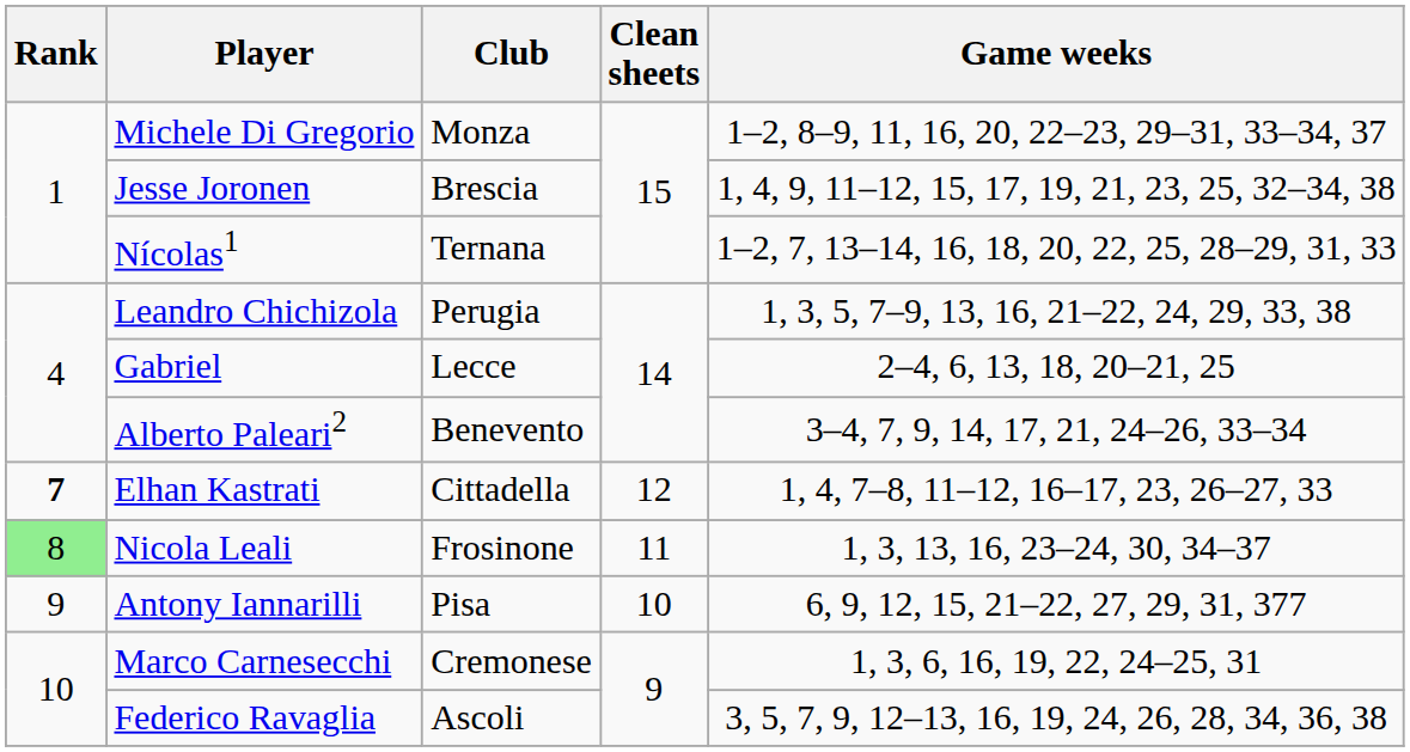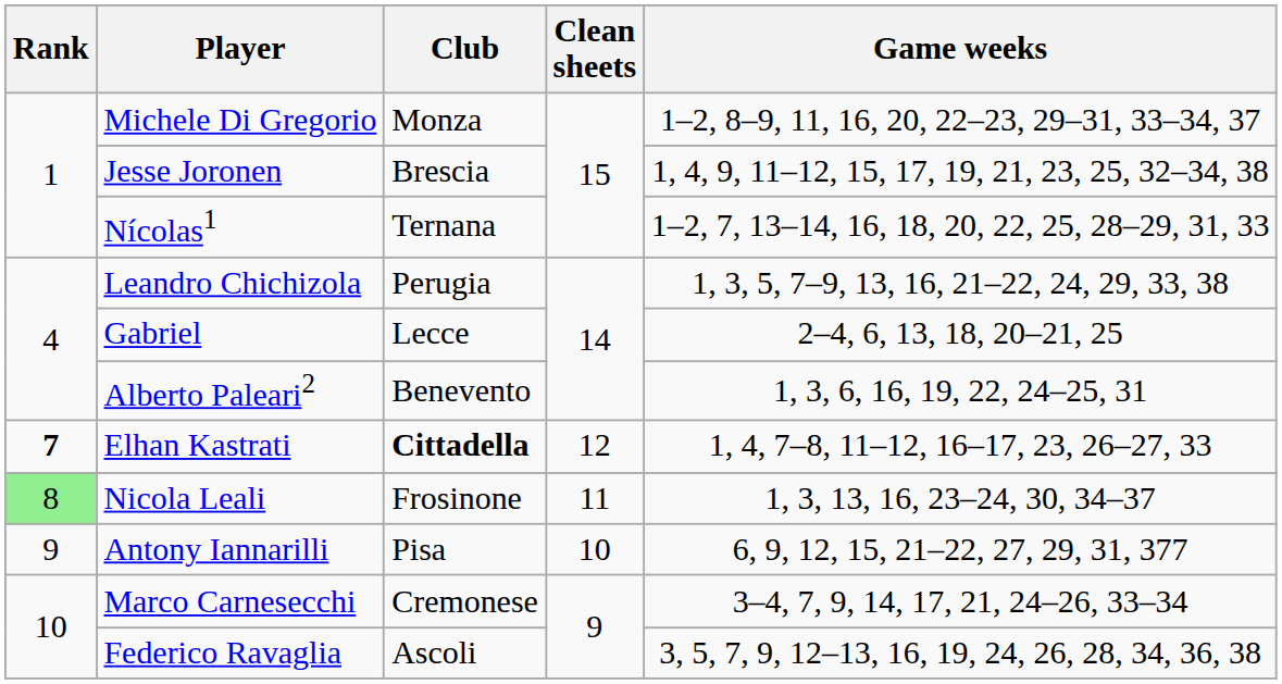 <table class="wikitable" style="text-align:center">
 <tr>
 <th>Rank</th>
 <th>Player</th>
 <th>Club</th>
 <th>Clean<br>sheets</th>
 <th>Game weeks</th>
 </tr>
 <tr>
 <td rowspan="3">1</td>
 <td align="left"> <a href='#'>Michele Di Gregorio</a></td>
 <td align="left">Monza</td>
 <td rowspan="3">15</td>
 <td>1–2, 8–9, 11, 16, 20, 22–23, 29–31, 33–34, 37</td>
 </tr>
 <tr>
 <td align="left"> <a href='#'>Jesse Joronen</a></td>
 <td align="left">Brescia</td>
 <td>1, 4, 9, 11–12, 15, 17, 19, 21, 23, 25, 32–34, 38</td>
 </tr>
 <tr>
 <td align="left"> <a href='#'>Nícolas</a><sup>1</sup></td>
 <td align="left">Ternana</td>
 <td>1–2, 7, 13–14, 16, 18, 20, 22, 25, 28–29, 31, 33</td>
 </tr>
 <tr>
 <td rowspan="3">4</td>
 <td align="left"> <a href='#'>Leandro Chichizola</a></td>
 <td align="left">Perugia</td>
 <td rowspan="3">14</td>
 <td>1, 3, 5, 7–9, 13, 16, 21–22, 24, 29, 33, 38</td>
 </tr>
 <tr>
 <td align="left"> <a href='#'>Gabriel</a></td>
 <td align="left">Lecce</td>
 <td>2–4, 6, 13, 18, 20–21, 25</td>
 </tr>
 <tr>
 <td align="left"> <a href='#'>Alberto Paleari</a><sup>2</sup></td>
 <td align="left">Benevento</td>
-<td>3–4, 7, 9, 14, 17, 21, 24–26, 33–34</td>
+<td>1, 3, 6, 16, 19, 22, 24–25, 31</td>
 </tr>
 <tr>
 <td><strong>7</strong></td>
 <td align="left"> <a href='#'>Elhan Kastrati</a></td>
-<td align="left">Cittadella</td>
+<td align="left"><strong>Cittadella</strong></td>
 <td>12</td>
 <td>1, 4, 7–8, 11–12, 16–17, 23, 26–27, 33</td>
 </tr>
 <tr>
 <td style="background: lightgreen;">8</td>
 <td align="left"> <a href='#'>Nicola Leali</a></td>
 <td align="left">Frosinone</td>
 <td>11</td>
 <td>1, 3, 13, 16, 23–24, 30, 34–37</td>
 </tr>
 <tr>
 <td>9</td>
 <td align="left"> <a href='#'>Antony Iannarilli</a></td>
 <td align="left">Pisa</td>
 <td>10</td>
 <td>6, 9, 12, 15, 21–22, 27, 29, 31, 377</td>
 </tr>
 <tr>
 <td rowspan="2">10</td>
 <td align="left"> <a href='#'>Marco Carnesecchi</a></td>
 <td align="left">Cremonese</td>
 <td rowspan="2">9</td>
-<td>1, 3, 6, 16, 19, 22, 24–25, 31</td>
+<td>3–4, 7, 9, 14, 17, 21, 24–26, 33–34</td>
 </tr>
 <tr>
 <td align="left"> <a href='#'>Federico Ravaglia</a></td>
 <td align="left">Ascoli</td>
 <td>3, 5, 7, 9, 12–13, 16, 19, 24, 26, 28, 34, 36, 38</td>
 </tr>
 </table>
